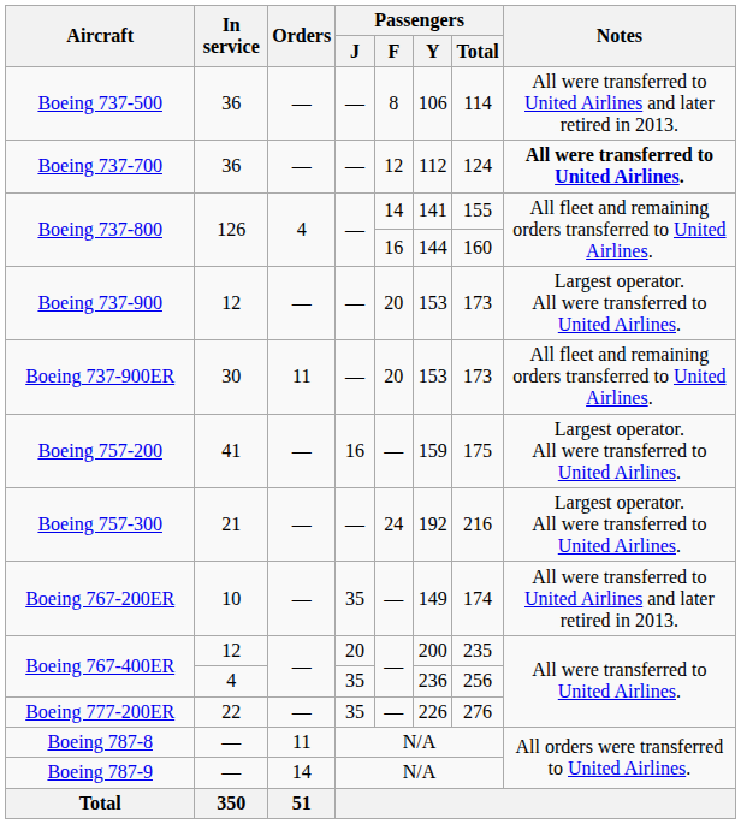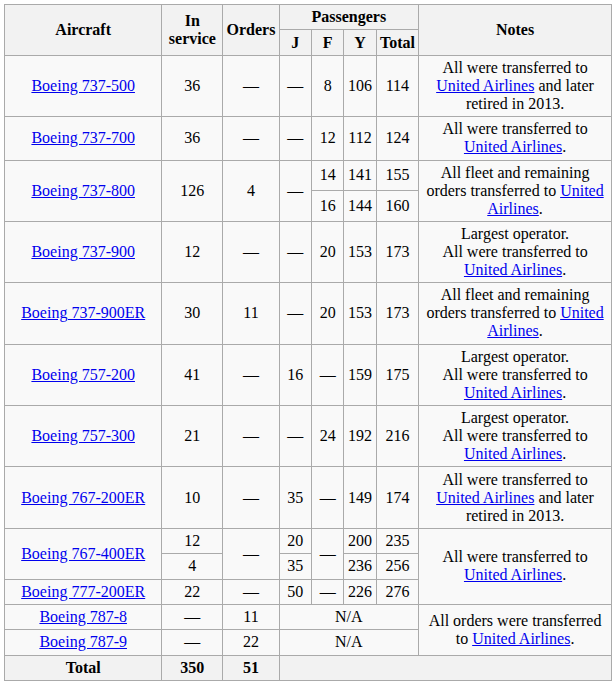 <table class="wikitable" style="text-align:center">
 <tr>
 <th rowspan=2 style="width:150px">Aircraft</th>
 <th rowspan=2>In service</th>
 <th rowspan=2>Orders</th>
 <th colspan=4>Passengers</th>
 <th rowspan=2>Notes</th>
 </tr>
 <tr>
 <th style="width:25px;"><abbr>J</abbr></th>
 <th style="width:25px;"><abbr>F</abbr></th>
 <th style="width:25px;"><abbr>Y</abbr></th>
 <th style="width:25px;">Total</th>
 </tr>
 <tr>
 <td><a href='#'>Boeing 737-500</a></td>
 <td>36</td>
 <td>—</td>
 <td>—</td>
 <td>8</td>
 <td>106</td>
 <td>114</td>
 <td>All were transferred to <a href='#'>United Airlines</a> and later retired in 2013.</td>
 </tr>
 <tr>
 <td><a href='#'>Boeing 737-700</a></td>
 <td>36</td>
 <td>—</td>
 <td>—</td>
 <td>12</td>
 <td>112</td>
 <td>124</td>
-<td><strong>All were transferred to <a href='#'>United Airlines</a>.</strong></td>
+<td>All were transferred to <a href='#'>United Airlines</a>.</td>
 </tr>
 <tr>
 <td rowspan=2><a href='#'>Boeing 737-800</a></td>
 <td rowspan=2>126</td>
 <td rowspan=2>4</td>
 <td rowspan=2>—</td>
 <td>14</td>
 <td>141</td>
 <td>155</td>
 <td rowspan=2>All fleet and remaining orders transferred to <a href='#'>United Airlines</a>.</td>
 </tr>
 <tr>
 <td>16</td>
 <td>144</td>
 <td>160</td>
 </tr>
 <tr>
 <td><a href='#'>Boeing 737-900</a></td>
 <td>12</td>
 <td>—</td>
 <td>—</td>
 <td>20</td>
 <td>153</td>
 <td>173</td>
 <td>Largest operator.<br>All were transferred to <a href='#'>United Airlines</a>.</td>
 </tr>
 <tr>
 <td><a href='#'>Boeing 737-900ER</a></td>
 <td>30</td>
 <td>11</td>
 <td>—</td>
 <td>20</td>
 <td>153</td>
 <td>173</td>
 <td>All fleet and remaining orders transferred to <a href='#'>United Airlines</a>.</td>
 </tr>
 <tr>
 <td><a href='#'>Boeing 757-200</a></td>
 <td>41</td>
 <td>—</td>
 <td>16</td>
 <td>—</td>
 <td>159</td>
 <td>175</td>
 <td>Largest operator.<br>All were transferred to <a href='#'>United Airlines</a>.</td>
 </tr>
 <tr>
 <td><a href='#'>Boeing 757-300</a></td>
 <td>21</td>
 <td>—</td>
 <td>—</td>
 <td>24</td>
 <td>192</td>
 <td>216</td>
 <td>Largest operator.<br>All were transferred to <a href='#'>United Airlines</a>.</td>
 </tr>
 <tr>
 <td><a href='#'>Boeing 767-200ER</a></td>
 <td>10</td>
 <td>—</td>
 <td>35</td>
 <td>—</td>
 <td>149</td>
 <td>174</td>
 <td>All were transferred to <a href='#'>United Airlines</a> and later retired in 2013.</td>
 </tr>
 <tr>
 <td rowspan=2><a href='#'>Boeing 767-400ER</a></td>
 <td>12</td>
 <td rowspan=2>—</td>
 <td>20</td>
 <td rowspan=2>—</td>
 <td>200</td>
 <td>235</td>
 <td rowspan=3>All were transferred to <a href='#'>United Airlines</a>.</td>
 </tr>
 <tr>
 <td>4</td>
 <td>35</td>
 <td>236</td>
 <td>256</td>
 </tr>
 <tr>
 <td><a href='#'>Boeing 777-200ER</a></td>
 <td>22</td>
 <td>—</td>
-<td>35</td>
+<td>50</td>
 <td>—</td>
 <td>226</td>
 <td>276</td>
 </tr>
 <tr>
 <td><a href='#'>Boeing 787-8</a></td>
 <td>—</td>
 <td>11</td>
 <td colspan="4" class="unsortable" style="text-align:center"><abbr>N/A</abbr></td>
 <td rowspan=2>All orders were transferred to <a href='#'>United Airlines</a>.</td>
 </tr>
 <tr>
 <td><a href='#'>Boeing 787-9</a></td>
 <td>—</td>
-<td>14</td>
+<td>22</td>
 <td colspan="4" class="unsortable" style="text-align:center"><abbr>N/A</abbr></td>
 </tr>
 <tr>
 <th>Total</th>
 <th>350</th>
 <th>51</th>
 <th colspan="5"></th>
 </tr>
 </table>
